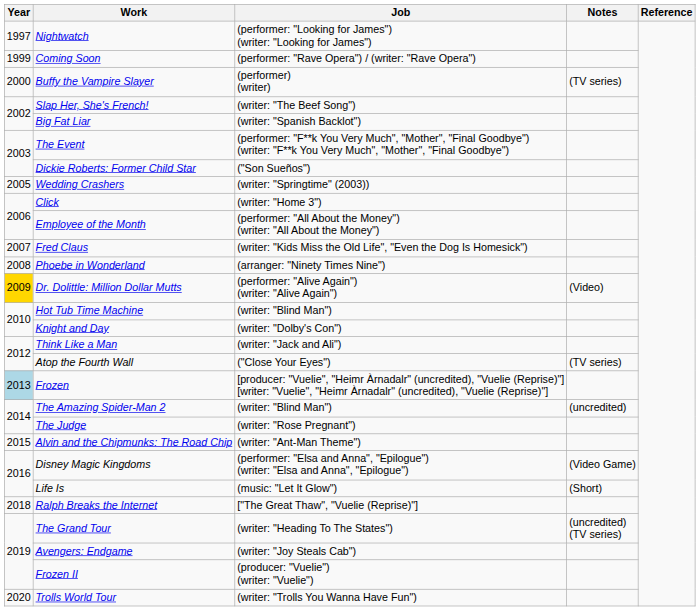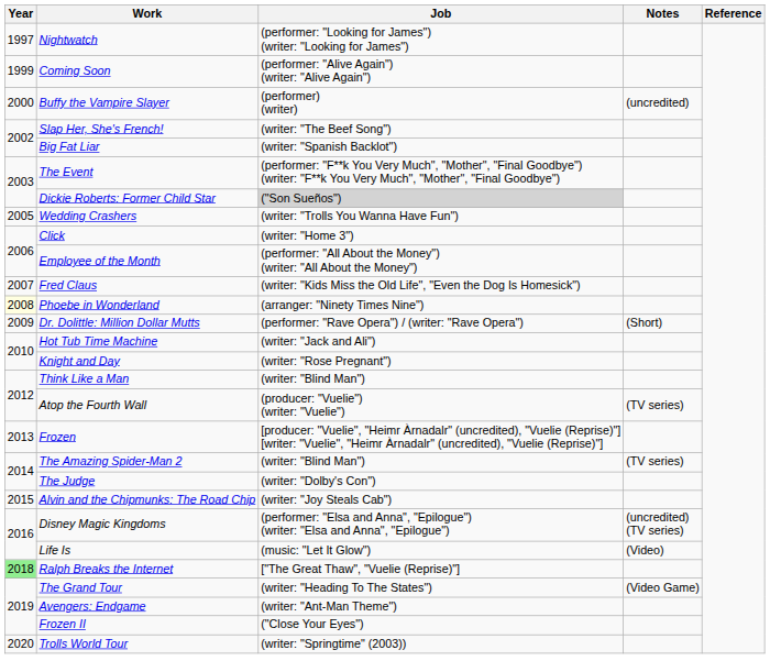 <table class="wikitable sortable">
 <tr>
 <th>Year</th>
 <th>Work</th>
 <th>Job</th>
 <th>Notes</th>
 <th>Reference</th>
 </tr>
 <tr>
 <td>1997</td>
 <td><a href='#'><em>Nightwatch</em></a></td>
 <td>(performer: "Looking for James")<br>(writer: "Looking for James")</td>
 <td></td>
 <td rowspan="28"></td>
 </tr>
 <tr>
 <td>1999</td>
 <td><a href='#'><em>Coming Soon</em></a></td>
-<td>(performer: "Rave Opera") / (writer: "Rave Opera")</td>
+<td>(performer: "Alive Again")<br>(writer: "Alive Again")</td>
 <td></td>
 </tr>
 <tr>
 <td>2000</td>
 <td><em><a href='#'>Buffy the Vampire Slayer</a></em></td>
 <td>(performer)<br>(writer)</td>
-<td>(TV series)</td>
+<td>(uncredited)</td>
 </tr>
 <tr>
 <td rowspan="2">2002</td>
 <td><em><a href='#'>Slap Her, She's French!</a></em></td>
 <td>(writer: "The Beef Song")</td>
 <td></td>
 </tr>
 <tr>
 <td><em><a href='#'>Big Fat Liar</a></em></td>
 <td>(writer: "Spanish Backlot")</td>
 <td></td>
 </tr>
 <tr>
 <td rowspan="2">2003</td>
 <td><a href='#'><em>The Event</em></a></td>
 <td>(performer: "F**k You Very Much", "Mother", "Final Goodbye")<br>(writer: "F**k You Very Much", "Mother", "Final Goodbye")</td>
 <td></td>
 </tr>
 <tr>
 <td><em><a href='#'>Dickie Roberts: Former Child Star</a></em></td>
-<td>("Son Sueños")</td>
+<td style="background: lightgrey;">("Son Sueños")</td>
 <td></td>
 </tr>
 <tr>
 <td>2005</td>
 <td><em><a href='#'>Wedding Crashers</a></em></td>
-<td>(writer: "Springtime" (2003))</td>
+<td>(writer: "Trolls You Wanna Have Fun")</td>
 <td></td>
 </tr>
 <tr>
 <td rowspan="2">2006</td>
 <td><a href='#'><em>Click</em></a></td>
 <td>(writer: "Home 3")</td>
 <td></td>
 </tr>
 <tr>
 <td><a href='#'><em>Employee of the Month</em></a></td>
 <td>(performer: "All About the Money")<br>(writer: "All About the Money")</td>
 <td></td>
 </tr>
 <tr>
 <td>2007</td>
 <td><em><a href='#'>Fred Claus</a></em></td>
 <td>(writer: "Kids Miss the Old Life", "Even the Dog Is Homesick")</td>
 <td></td>
 </tr>
 <tr>
-<td>2008</td>
+<td style="background: lightyellow;">2008</td>
 <td><em><a href='#'>Phoebe in Wonderland</a></em></td>
 <td>(arranger: "Ninety Times Nine")</td>
 <td></td>
 </tr>
 <tr>
-<td style="background: gold;">2009</td>
+<td>2009</td>
 <td><em><a href='#'>Dr. Dolittle: Million Dollar Mutts</a></em></td>
-<td>(performer: "Alive Again")<br>(writer: "Alive Again")</td>
-<td>(Video)</td>
+<td>(performer: "Rave Opera") / (writer: "Rave Opera")</td>
+<td>(Short)</td>
 </tr>
 <tr>
 <td rowspan="2">2010</td>
 <td><em><a href='#'>Hot Tub Time Machine</a></em></td>
-<td>(writer: "Blind Man")</td>
+<td>(writer: "Jack and Ali")</td>
 <td></td>
 </tr>
 <tr>
 <td><em><a href='#'>Knight and Day</a></em></td>
-<td>(writer: "Dolby's Con")</td>
+<td>(writer: "Rose Pregnant")</td>
 <td></td>
 </tr>
 <tr>
 <td rowspan="2">2012</td>
 <td><em><a href='#'>Think Like a Man</a></em></td>
-<td>(writer: "Jack and Ali")</td>
+<td>(writer: "Blind Man")</td>
 <td></td>
 </tr>
 <tr>
 <td><em>Atop the Fourth Wall</em></td>
-<td>("Close Your Eyes")</td>
+<td>(producer: "Vuelie")<br>(writer: "Vuelie")</td>
 <td>(TV series)</td>
 </tr>
 <tr>
-<td style="background: lightblue;">2013</td>
+<td>2013</td>
 <td><a href='#'><em>Frozen</em></a></td>
 <td>[producer: "Vuelie", "Heimr Àrnadalr" (uncredited), "Vuelie (Reprise)"]<br>[writer: "Vuelie", "Heimr Àrnadalr" (uncredited), "Vuelie (Reprise)"]</td>
 <td></td>
 </tr>
 <tr>
 <td rowspan="2">2014</td>
 <td><em><a href='#'>The Amazing Spider-Man 2</a></em></td>
 <td>(writer: "Blind Man")</td>
-<td>(uncredited)</td>
+<td>(TV series)</td>
 </tr>
 <tr>
 <td><a href='#'><em>The Judge</em></a></td>
-<td>(writer: "Rose Pregnant")</td>
+<td>(writer: "Dolby's Con")</td>
 <td></td>
 </tr>
 <tr>
 <td>2015</td>
 <td><em><a href='#'>Alvin and the Chipmunks: The Road Chip</a></em></td>
-<td>(writer: "Ant-Man Theme")</td>
+<td>(writer: "Joy Steals Cab")</td>
 <td></td>
 </tr>
 <tr>
 <td rowspan="2">2016</td>
 <td><em>Disney Magic Kingdoms</em></td>
 <td>(performer: "Elsa and Anna", "Epilogue")<br>(writer: "Elsa and Anna", "Epilogue")</td>
-<td>(Video Game)</td>
+<td>(uncredited)<br>(TV series)</td>
 </tr>
 <tr>
 <td><em>Life Is</em></td>
 <td>(music: "Let It Glow")</td>
-<td>(Short)</td>
+<td>(Video)</td>
 </tr>
 <tr>
-<td>2018</td>
+<td style="background: lightgreen;">2018</td>
 <td><em><a href='#'>Ralph Breaks the Internet</a></em></td>
 <td>["The Great Thaw", "Vuelie (Reprise)"]</td>
 <td></td>
 </tr>
 <tr>
 <td rowspan="3">2019</td>
 <td><em><a href='#'>The Grand Tour</a></em></td>
 <td>(writer: "Heading To The States")</td>
-<td>(uncredited)<br>(TV series)</td>
+<td>(Video Game)</td>
 </tr>
 <tr>
 <td><em><a href='#'>Avengers: Endgame</a></em></td>
-<td>(writer: "Joy Steals Cab")</td>
+<td>(writer: "Ant-Man Theme")</td>
 <td></td>
 </tr>
 <tr>
 <td><em><a href='#'>Frozen II</a></em></td>
-<td>(producer: "Vuelie")<br>(writer: "Vuelie")</td>
+<td>("Close Your Eyes")</td>
 <td></td>
 </tr>
 <tr>
 <td>2020</td>
 <td><em><a href='#'>Trolls World Tour</a></em></td>
-<td>(writer: "Trolls You Wanna Have Fun")</td>
+<td>(writer: "Springtime" (2003))</td>
 <td></td>
 </tr>
 </table>
